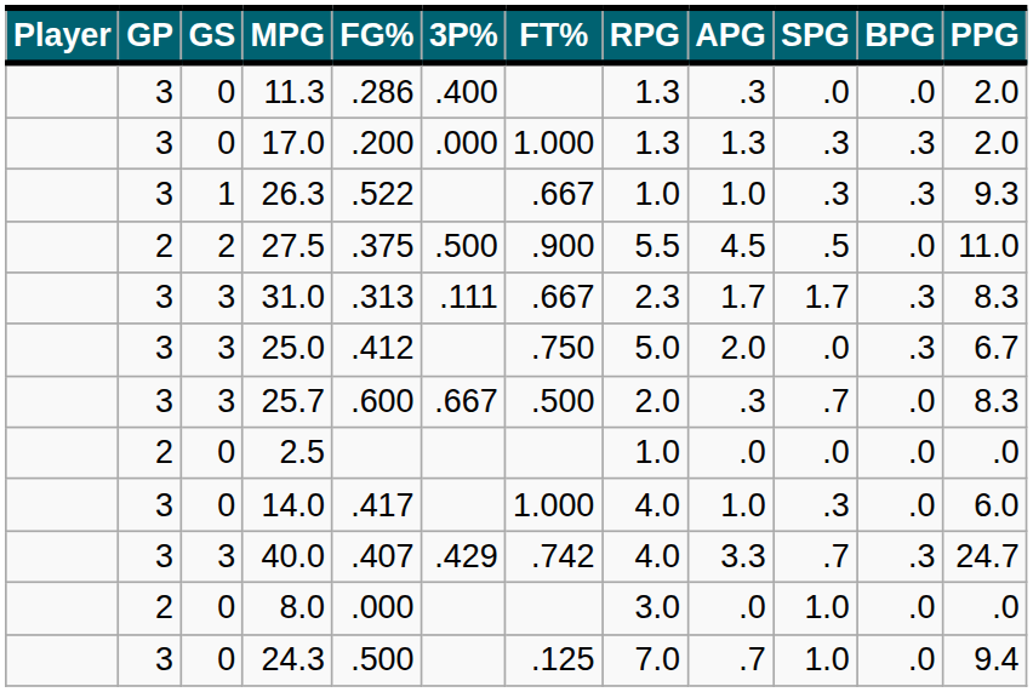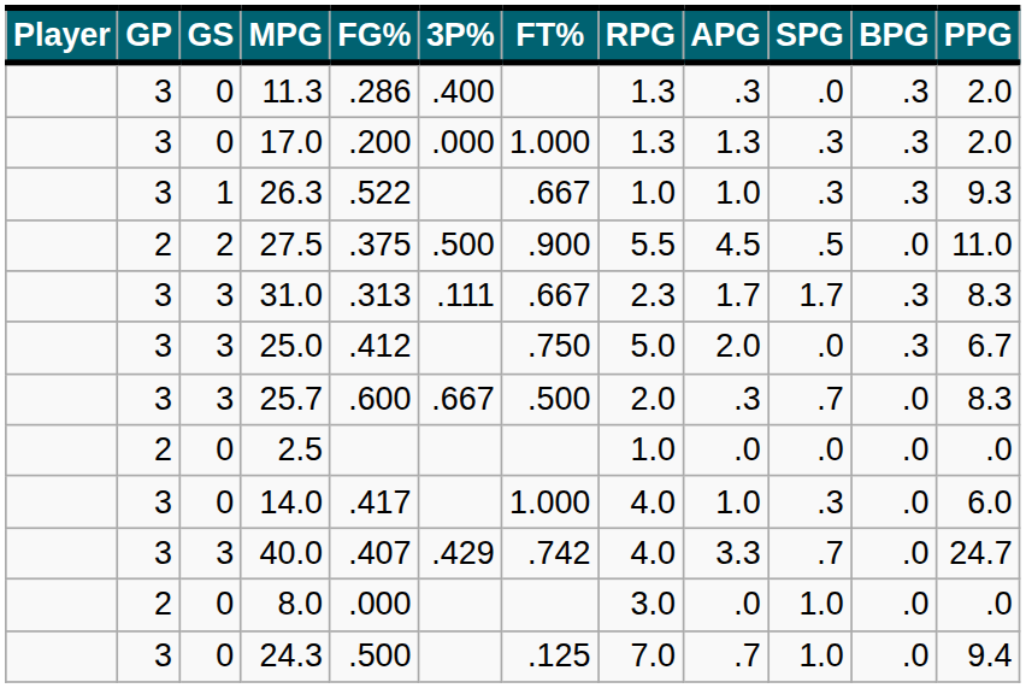 <table class="wikitable sortable" style="text-align:right;">
 <tr>
 <th style="background:#006271; color:#FFFFFF; border-top:#010101 3px solid; border-bottom:#010101 3px solid;">Player</th>
 <th style="background:#006271; color:#FFFFFF; border-top:#010101 3px solid; border-bottom:#010101 3px solid;">GP</th>
 <th style="background:#006271; color:#FFFFFF; border-top:#010101 3px solid; border-bottom:#010101 3px solid;">GS</th>
 <th style="background:#006271; color:#FFFFFF; border-top:#010101 3px solid; border-bottom:#010101 3px solid;">MPG</th>
 <th style="background:#006271; color:#FFFFFF; border-top:#010101 3px solid; border-bottom:#010101 3px solid;">FG%</th>
 <th style="background:#006271; color:#FFFFFF; border-top:#010101 3px solid; border-bottom:#010101 3px solid;">3P%</th>
 <th style="background:#006271; color:#FFFFFF; border-top:#010101 3px solid; border-bottom:#010101 3px solid;">FT%</th>
 <th style="background:#006271; color:#FFFFFF; border-top:#010101 3px solid; border-bottom:#010101 3px solid;">RPG</th>
 <th style="background:#006271; color:#FFFFFF; border-top:#010101 3px solid; border-bottom:#010101 3px solid;">APG</th>
 <th style="background:#006271; color:#FFFFFF; border-top:#010101 3px solid; border-bottom:#010101 3px solid;">SPG</th>
 <th style="background:#006271; color:#FFFFFF; border-top:#010101 3px solid; border-bottom:#010101 3px solid;">BPG</th>
 <th style="background:#006271; color:#FFFFFF; border-top:#010101 3px solid; border-bottom:#010101 3px solid;">PPG</th>
 </tr>
 <tr>
 <td style="text-align:left;"></td>
 <td>3</td>
 <td>0</td>
 <td>11.3</td>
 <td>.286</td>
 <td>.400</td>
 <td></td>
 <td>1.3</td>
 <td>.3</td>
 <td>.0</td>
-<td>.0</td>
+<td>.3</td>
 <td>2.0</td>
 </tr>
 <tr>
 <td style="text-align:left;"></td>
 <td>3</td>
 <td>0</td>
 <td>17.0</td>
 <td>.200</td>
 <td>.000</td>
 <td>1.000</td>
 <td>1.3</td>
 <td>1.3</td>
 <td>.3</td>
 <td>.3</td>
 <td>2.0</td>
 </tr>
 <tr>
 <td style="text-align:left;"></td>
 <td>3</td>
 <td>1</td>
 <td>26.3</td>
 <td>.522</td>
 <td></td>
 <td>.667</td>
 <td>1.0</td>
 <td>1.0</td>
 <td>.3</td>
 <td>.3</td>
 <td>9.3</td>
 </tr>
 <tr>
 <td style="text-align:left;"></td>
 <td>2</td>
 <td>2</td>
 <td>27.5</td>
 <td>.375</td>
 <td>.500</td>
 <td>.900</td>
 <td>5.5</td>
 <td>4.5</td>
 <td>.5</td>
 <td>.0</td>
 <td>11.0</td>
 </tr>
 <tr>
 <td style="text-align:left;"></td>
 <td>3</td>
 <td>3</td>
 <td>31.0</td>
 <td>.313</td>
 <td>.111</td>
 <td>.667</td>
 <td>2.3</td>
 <td>1.7</td>
 <td>1.7</td>
 <td>.3</td>
 <td>8.3</td>
 </tr>
 <tr>
 <td style="text-align:left;"></td>
 <td>3</td>
 <td>3</td>
 <td>25.0</td>
 <td>.412</td>
 <td></td>
 <td>.750</td>
 <td>5.0</td>
 <td>2.0</td>
 <td>.0</td>
 <td>.3</td>
 <td>6.7</td>
 </tr>
 <tr>
 <td style="text-align:left;"></td>
 <td>3</td>
 <td>3</td>
 <td>25.7</td>
 <td>.600</td>
 <td>.667</td>
 <td>.500</td>
 <td>2.0</td>
 <td>.3</td>
 <td>.7</td>
 <td>.0</td>
 <td>8.3</td>
 </tr>
 <tr>
 <td style="text-align:left;"></td>
 <td>2</td>
 <td>0</td>
 <td>2.5</td>
 <td></td>
 <td></td>
 <td></td>
 <td>1.0</td>
 <td>.0</td>
 <td>.0</td>
 <td>.0</td>
 <td>.0</td>
 </tr>
 <tr>
 <td style="text-align:left;"></td>
 <td>3</td>
 <td>0</td>
 <td>14.0</td>
 <td>.417</td>
 <td></td>
 <td>1.000</td>
 <td>4.0</td>
 <td>1.0</td>
 <td>.3</td>
 <td>.0</td>
 <td>6.0</td>
 </tr>
 <tr>
 <td style="text-align:left;"></td>
 <td>3</td>
 <td>3</td>
 <td>40.0</td>
 <td>.407</td>
 <td>.429</td>
 <td>.742</td>
 <td>4.0</td>
 <td>3.3</td>
 <td>.7</td>
-<td>.3</td>
+<td>.0</td>
 <td>24.7</td>
 </tr>
 <tr>
 <td style="text-align:left;"></td>
 <td>2</td>
 <td>0</td>
 <td>8.0</td>
 <td>.000</td>
 <td></td>
 <td></td>
 <td>3.0</td>
 <td>.0</td>
 <td>1.0</td>
 <td>.0</td>
 <td>.0</td>
 </tr>
 <tr>
 <td style="text-align:left;"></td>
 <td>3</td>
 <td>0</td>
 <td>24.3</td>
 <td>.500</td>
 <td></td>
 <td>.125</td>
 <td>7.0</td>
 <td>.7</td>
 <td>1.0</td>
 <td>.0</td>
 <td>9.4</td>
 </tr>
 </table>
